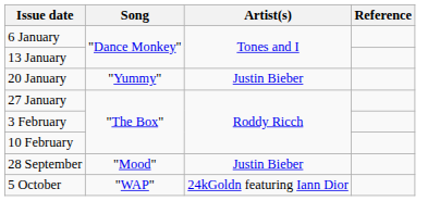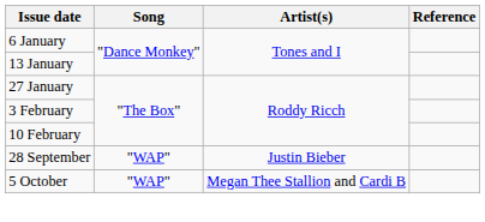 <table class="wikitable">
 <tr>
 <th>Issue date</th>
 <th>Song</th>
 <th>Artist(s)</th>
 <th>Reference</th>
 </tr>
 <tr>
 <td>6 January</td>
 <td align=center rowspan=2>"<a href='#'>Dance Monkey</a>"</td>
 <td align=center rowspan=2><a href='#'>Tones and I</a></td>
 <td align="center"></td>
 </tr>
 <tr>
 <td>13 January</td>
 <td align="center"></td>
 </tr>
 <tr>
-<td>20 January</td>
-<td align=center>"<a href='#'>Yummy</a>"</td>
-<td align=center><a href='#'>Justin Bieber</a></td>
-<td align="center"></td>
-</tr>
-<tr>
 <td>27 January</td>
 <td align=center rowspan=3>"<a href='#'>The Box</a>"</td>
 <td align=center rowspan=3><a href='#'>Roddy Ricch</a></td>
 <td align="center"></td>
 </tr>
 <tr>
 <td>3 February</td>
 <td align="center"></td>
 </tr>
 <tr>
 <td>10 February</td>
 <td align="center"></td>
 </tr>
 <tr>
 <td>28 September</td>
-<td align=center>"<a href='#'>Mood</a>"</td>
+<td align=center>"<a href='#'>WAP</a>"</td>
 <td align=center><a href='#'>Justin Bieber</a></td>
 <td align="center"></td>
 </tr>
 <tr>
 <td>5 October</td>
 <td align=center>"<a href='#'>WAP</a>"</td>
-<td align=center><a href='#'>24kGoldn</a> featuring <a href='#'>Iann Dior</a></td>
+<td align=center><a href='#'>Megan Thee Stallion</a> and <a href='#'>Cardi B</a></td>
 <td align="center"></td>
 </tr>
 </table>
